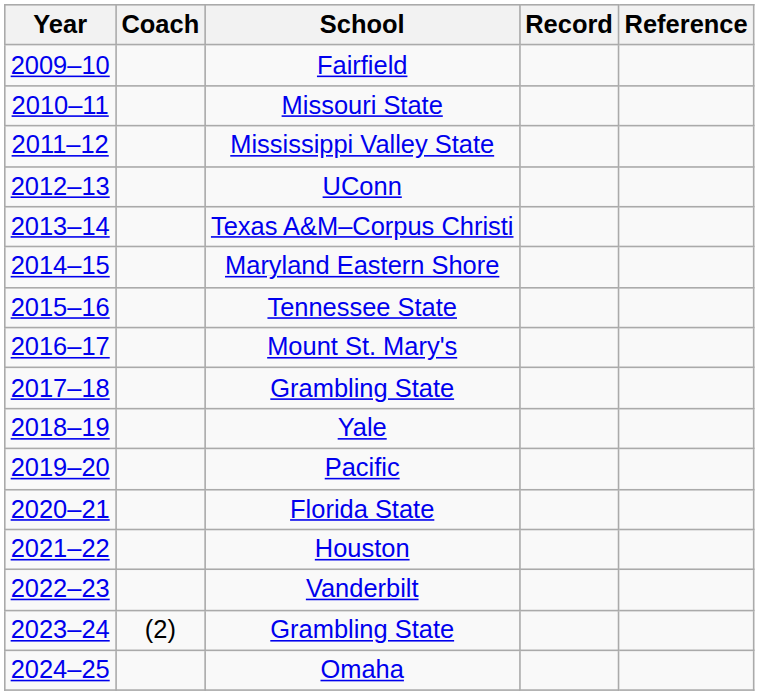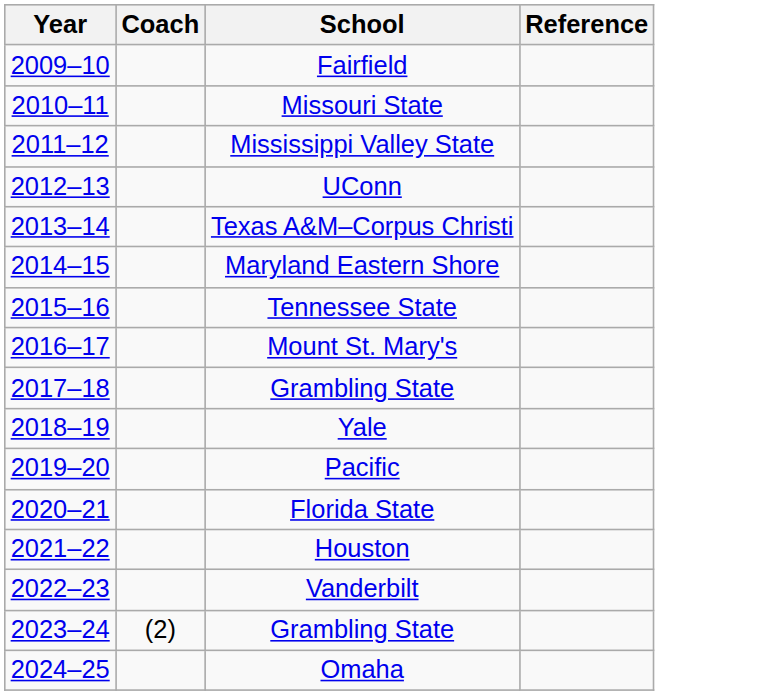 <table class="wikitable sortable" align="center">
 <tr>
 <th>Year</th>
 <th>Coach</th>
 <th>School</th>
-<th>Record</th>
 <th class=unsortable>Reference</th>
 </tr>
 <tr align=center>
 <td><a href='#'>2009–10</a></td>
 <td></td>
 <td><a href='#'>Fairfield</a></td>
 <td></td>
-<td></td>
 </tr>
 <tr align=center>
 <td><a href='#'>2010–11</a></td>
 <td></td>
 <td><a href='#'>Missouri State</a></td>
-<td></td>
 <td></td>
 </tr>
 <tr align=center>
 <td><a href='#'>2011–12</a></td>
 <td></td>
 <td><a href='#'>Mississippi Valley State</a></td>
 <td></td>
-<td></td>
 </tr>
 <tr align=center>
 <td><a href='#'>2012–13</a></td>
 <td></td>
 <td><a href='#'>UConn</a></td>
-<td></td>
 <td></td>
 </tr>
 <tr align=center>
 <td><a href='#'>2013–14</a></td>
 <td></td>
 <td><a href='#'>Texas A&M–Corpus Christi</a></td>
 <td></td>
-<td></td>
 </tr>
 <tr align=center>
 <td><a href='#'>2014–15</a></td>
 <td></td>
 <td><a href='#'>Maryland Eastern Shore</a></td>
-<td></td>
 <td></td>
 </tr>
 <tr align=center>
 <td><a href='#'>2015–16</a></td>
 <td></td>
 <td><a href='#'>Tennessee State</a></td>
 <td></td>
-<td></td>
 </tr>
 <tr align=center>
 <td><a href='#'>2016–17</a></td>
 <td></td>
 <td><a href='#'>Mount St. Mary's</a></td>
-<td></td>
 <td></td>
 </tr>
 <tr align=center>
 <td><a href='#'>2017–18</a></td>
 <td></td>
 <td><a href='#'>Grambling State</a></td>
 <td></td>
-<td></td>
 </tr>
 <tr align=center>
 <td><a href='#'>2018–19</a></td>
 <td></td>
 <td><a href='#'>Yale</a></td>
-<td></td>
 <td></td>
 </tr>
 <tr align=center>
 <td><a href='#'>2019–20</a></td>
 <td></td>
 <td><a href='#'>Pacific</a></td>
 <td></td>
-<td></td>
 </tr>
 <tr align=center>
 <td><a href='#'>2020–21</a></td>
 <td></td>
 <td><a href='#'>Florida State</a></td>
-<td></td>
 <td></td>
 </tr>
 <tr align=center>
 <td><a href='#'>2021–22</a></td>
 <td></td>
 <td><a href='#'>Houston</a></td>
 <td></td>
-<td></td>
 </tr>
 <tr align="center">
 <td><a href='#'>2022–23</a></td>
 <td></td>
 <td><a href='#'>Vanderbilt</a></td>
-<td></td>
 <td></td>
 </tr>
 <tr align="center">
 <td><a href='#'>2023–24</a></td>
 <td> (2)</td>
 <td><a href='#'>Grambling State</a></td>
 <td></td>
-<td></td>
 </tr>
 <tr align="center">
 <td><a href='#'>2024–25</a></td>
 <td></td>
 <td><a href='#'>Omaha</a></td>
 <td></td>
-<td></td>
 </tr>
 </table>
